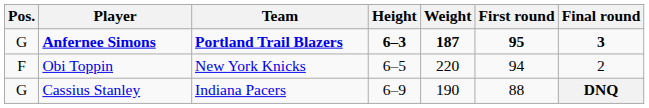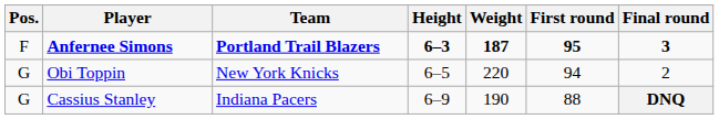 <table class="wikitable">
 <tr>
 <th>Pos.</th>
 <th style="width:150px;">Player</th>
 <th width=175>Team</th>
 <th>Height</th>
 <th>Weight</th>
 <th>First round</th>
 <th>Final round</th>
 </tr>
 <tr>
-<td style="text-align:center">G</td>
+<td style="text-align:center">F</td>
 <td><strong><a href='#'>Anfernee Simons</a></strong></td>
 <td><strong><a href='#'>Portland Trail Blazers</a></strong></td>
 <td align=center><strong>6–3</strong></td>
 <td align=center><strong>187</strong></td>
 <td align=center><strong>95</strong> </td>
 <td style="text-align:center;"><strong>3</strong></td>
 </tr>
 <tr>
-<td style="text-align:center">F</td>
+<td style="text-align:center">G</td>
 <td><a href='#'>Obi Toppin</a></td>
 <td><a href='#'>New York Knicks</a></td>
 <td align=center>6–5</td>
 <td align=center>220</td>
 <td align=center>94 </td>
 <td style="text-align:center;">2</td>
 </tr>
 <tr>
 <td style="text-align:center">G</td>
 <td><a href='#'>Cassius Stanley</a></td>
 <td><a href='#'>Indiana Pacers</a></td>
 <td align=center>6–9</td>
 <td align=center>190</td>
 <td align=center>88 </td>
 <th style="text-align:center;">DNQ</th>
 </tr>
 </table>
